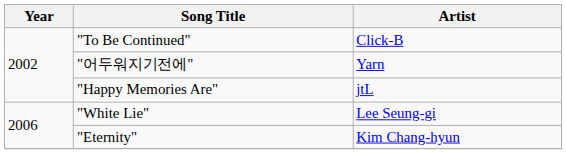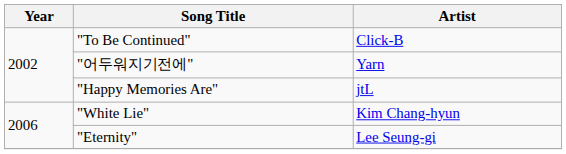 <table class="wikitable" style="width:600px">
 <tr>
 <th>Year</th>
 <th>Song Title</th>
 <th>Artist</th>
 </tr>
 <tr>
 <td rowspan="3">2002</td>
 <td>"To Be Continued"</td>
 <td><a href='#'>Click-B</a></td>
 </tr>
 <tr>
 <td>"어두워지기전에"</td>
 <td><a href='#'>Yarn</a></td>
 </tr>
 <tr>
 <td>"Happy Memories Are"</td>
 <td><a href='#'>jtL</a></td>
 </tr>
 <tr>
 <td rowspan="2">2006</td>
 <td>"White Lie"</td>
-<td><a href='#'>Lee Seung-gi</a></td>
+<td><a href='#'>Kim Chang-hyun</a></td>
 </tr>
 <tr>
 <td>"Eternity"</td>
-<td><a href='#'>Kim Chang-hyun</a></td>
+<td><a href='#'>Lee Seung-gi</a></td>
 </tr>
 <tr>
 </tr>
 </table>
